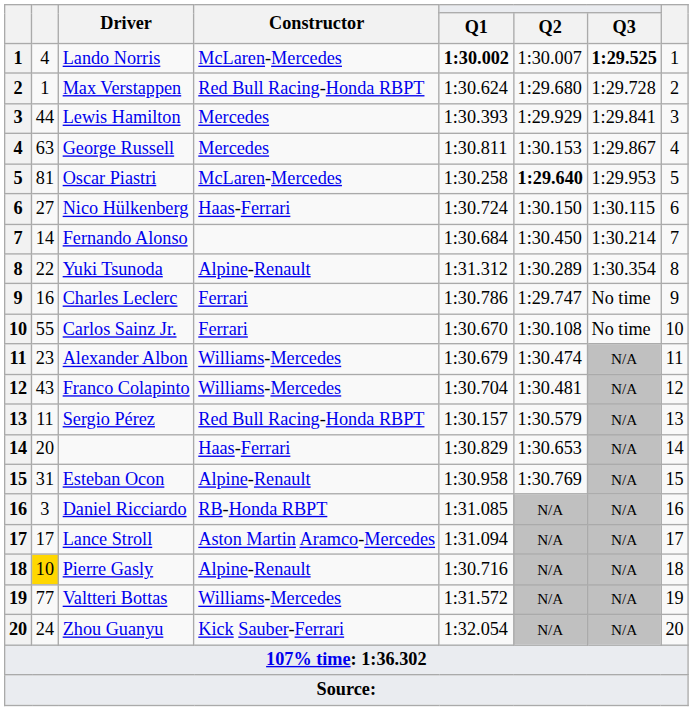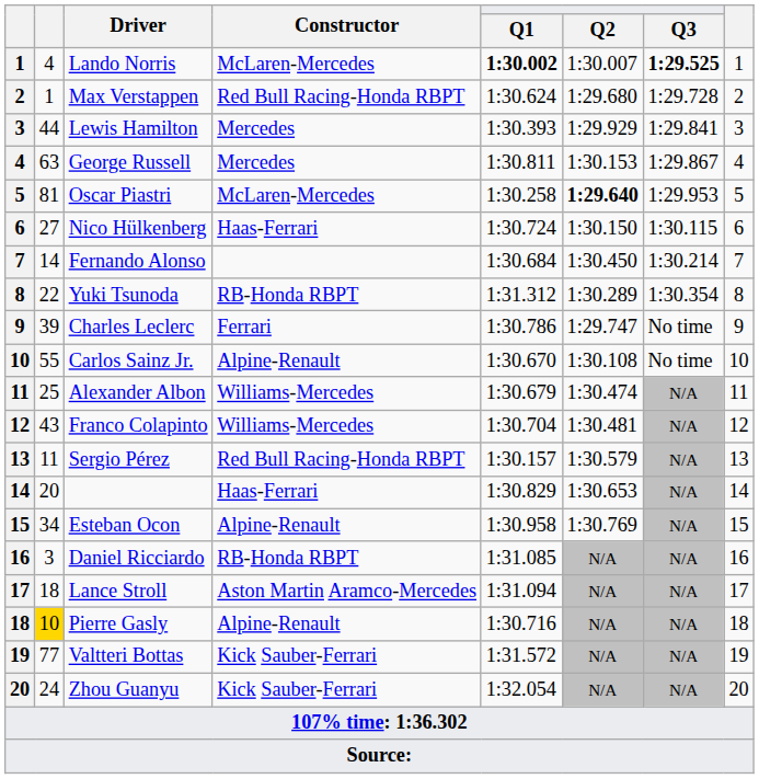 <table class="wikitable sortable" style="font-size: 85%;">
 <tr>
 <th rowspan="2"></th>
 <th rowspan="2"></th>
 <th rowspan="2">Driver</th>
 <th rowspan="2">Constructor</th>
 <th colspan="3" style="background:#eaecf0; text-align:center;"></th>
 <th rowspan="2"></th>
 </tr>
 <tr>
 <th scope="col">Q1</th>
 <th scope="col">Q2</th>
 <th scope="col">Q3</th>
 </tr>
 <tr>
 <th scope="row">1</th>
 <td align="center">4</td>
 <td data-sort-value="nor"> <a href='#'>Lando Norris</a></td>
 <td><a href='#'>McLaren</a>-<a href='#'>Mercedes</a></td>
 <td><strong>1:30.002</strong></td>
 <td>1:30.007</td>
 <td><strong>1:29.525</strong></td>
 <td align="center">1</td>
 </tr>
 <tr>
 <th scope="row">2</th>
 <td align="center">1</td>
 <td data-sort-value="ver"> <a href='#'>Max Verstappen</a></td>
 <td><a href='#'>Red Bull Racing</a>-<a href='#'>Honda RBPT</a></td>
 <td>1:30.624</td>
 <td>1:29.680</td>
 <td>1:29.728</td>
 <td align="center">2</td>
 </tr>
 <tr>
 <th scope="row">3</th>
 <td align="center">44</td>
 <td data-sort-value="ham"> <a href='#'>Lewis Hamilton</a></td>
 <td><a href='#'>Mercedes</a></td>
 <td>1:30.393</td>
 <td>1:29.929</td>
 <td>1:29.841</td>
 <td align="center">3</td>
 </tr>
 <tr>
 <th scope="row">4</th>
 <td align="center">63</td>
 <td data-sort-value="rus"> <a href='#'>George Russell</a></td>
 <td><a href='#'>Mercedes</a></td>
 <td>1:30.811</td>
 <td>1:30.153</td>
 <td>1:29.867</td>
 <td align="center">4</td>
 </tr>
 <tr>
 <th scope="row">5</th>
 <td align="center">81</td>
 <td data-sort-value="pia"> <a href='#'>Oscar Piastri</a></td>
 <td><a href='#'>McLaren</a>-<a href='#'>Mercedes</a></td>
 <td>1:30.258</td>
 <td><strong>1:29.640</strong></td>
 <td>1:29.953</td>
 <td align="center">5</td>
 </tr>
 <tr>
 <th scope="row">6</th>
 <td align="center">27</td>
 <td data-sort-value="hul"> <a href='#'>Nico Hülkenberg</a></td>
 <td><a href='#'>Haas</a>-<a href='#'>Ferrari</a></td>
 <td>1:30.724</td>
 <td>1:30.150</td>
 <td>1:30.115</td>
 <td align="center">6</td>
 </tr>
 <tr>
 <th scope="row">7</th>
 <td align="center">14</td>
 <td data-sort-value="alo"> <a href='#'>Fernando Alonso</a></td>
 <td></td>
 <td>1:30.684</td>
 <td>1:30.450</td>
 <td>1:30.214</td>
 <td align="center">7</td>
 </tr>
 <tr>
 <th scope="row">8</th>
 <td align="center">22</td>
 <td data-sort-value="tsu"> <a href='#'>Yuki Tsunoda</a></td>
-<td><a href='#'>Alpine</a>-<a href='#'>Renault</a></td>
+<td><a href='#'>RB</a>-<a href='#'>Honda RBPT</a></td>
 <td>1:31.312</td>
 <td>1:30.289</td>
 <td>1:30.354</td>
 <td align="center">8</td>
 </tr>
 <tr>
 <th scope="row">9</th>
-<td align="center">16</td>
+<td align="center">39</td>
 <td data-sort-value="lec"> <a href='#'>Charles Leclerc</a></td>
 <td><a href='#'>Ferrari</a></td>
 <td>1:30.786</td>
 <td>1:29.747</td>
 <td>No time</td>
 <td align="center">9</td>
 </tr>
 <tr>
 <th scope="row">10</th>
 <td align="center">55</td>
 <td data-sort-value="sai"> <a href='#'>Carlos Sainz Jr.</a></td>
-<td><a href='#'>Ferrari</a></td>
+<td><a href='#'>Alpine</a>-<a href='#'>Renault</a></td>
 <td>1:30.670</td>
 <td>1:30.108</td>
 <td>No time</td>
 <td align="center">10</td>
 </tr>
 <tr>
 <th scope="row">11</th>
-<td align="center">23</td>
+<td align="center">25</td>
 <td data-sort-value="alb"> <a href='#'>Alexander Albon</a></td>
 <td><a href='#'>Williams</a>-<a href='#'>Mercedes</a></td>
 <td>1:30.679</td>
 <td>1:30.474</td>
 <td data-sort-value="11" align="center" style="background: silver"><small>N/A</small></td>
 <td align="center">11</td>
 </tr>
 <tr>
 <th scope="row">12</th>
 <td align="center">43</td>
 <td data-sort-value="col"> <a href='#'>Franco Colapinto</a></td>
 <td><a href='#'>Williams</a>-<a href='#'>Mercedes</a></td>
 <td>1:30.704</td>
 <td>1:30.481</td>
 <td data-sort-value="12" align="center" style="background: silver"><small>N/A</small></td>
 <td align="center">12</td>
 </tr>
 <tr>
 <th scope="row">13</th>
 <td align="center">11</td>
 <td data-sort-value="per"> <a href='#'>Sergio Pérez</a></td>
 <td><a href='#'>Red Bull Racing</a>-<a href='#'>Honda RBPT</a></td>
 <td>1:30.157</td>
 <td>1:30.579</td>
 <td data-sort-value="13" align="center" style="background: silver"><small>N/A</small></td>
 <td align="center">13</td>
 </tr>
 <tr>
 <th scope="row">14</th>
 <td align="center">20</td>
 <td data-sort-value="mag"></td>
 <td><a href='#'>Haas</a>-<a href='#'>Ferrari</a></td>
 <td>1:30.829</td>
 <td>1:30.653</td>
 <td data-sort-value="14" align="center" style="background: silver"><small>N/A</small></td>
 <td align="center">14</td>
 </tr>
 <tr>
 <th scope="row">15</th>
-<td align="center">31</td>
+<td align="center">34</td>
 <td data-sort-value="oco"> <a href='#'>Esteban Ocon</a></td>
 <td><a href='#'>Alpine</a>-<a href='#'>Renault</a></td>
 <td>1:30.958</td>
 <td>1:30.769</td>
 <td data-sort-value="15" align="center" style="background: silver"><small>N/A</small></td>
 <td align="center">15</td>
 </tr>
 <tr>
 <th scope="row">16</th>
 <td align="center">3</td>
 <td data-sort-value="ric"> <a href='#'>Daniel Ricciardo</a></td>
 <td><a href='#'>RB</a>-<a href='#'>Honda RBPT</a></td>
 <td>1:31.085</td>
 <td data-sort-value="16" align="center" style="background: silver"><small>N/A</small></td>
 <td data-sort-value="16" align="center" style="background: silver"><small>N/A</small></td>
 <td align="center">16</td>
 </tr>
 <tr>
 <th scope="row">17</th>
-<td align="center">17</td>
+<td align="center">18</td>
 <td data-sort-value="str"> <a href='#'>Lance Stroll</a></td>
 <td><a href='#'>Aston Martin</a> <a href='#'>Aramco</a>-<a href='#'>Mercedes</a></td>
 <td>1:31.094</td>
 <td data-sort-value="17" align="center" style="background: silver"><small>N/A</small></td>
 <td data-sort-value="17" align="center" style="background: silver"><small>N/A</small></td>
 <td align="center">17</td>
 </tr>
 <tr>
 <th scope="row">18</th>
 <td align="center" style="background: gold;">10</td>
 <td data-sort-value="gas"> <a href='#'>Pierre Gasly</a></td>
 <td><a href='#'>Alpine</a>-<a href='#'>Renault</a></td>
 <td>1:30.716</td>
 <td data-sort-value="18" align="center" style="background: silver"><small>N/A</small></td>
 <td data-sort-value="18" align="center" style="background: silver"><small>N/A</small></td>
 <td align="center">18</td>
 </tr>
 <tr>
 <th scope="row">19</th>
 <td align="center">77</td>
 <td data-sort-value="bot"> <a href='#'>Valtteri Bottas</a></td>
-<td><a href='#'>Williams</a>-<a href='#'>Mercedes</a></td>
+<td><a href='#'>Kick</a> <a href='#'>Sauber</a>-<a href='#'>Ferrari</a></td>
 <td>1:31.572</td>
 <td data-sort-value="19" align="center" style="background: silver"><small>N/A</small></td>
 <td data-sort-value="19" align="center" style="background: silver"><small>N/A</small></td>
 <td align="center">19</td>
 </tr>
 <tr>
 <th scope="row">20</th>
 <td align="center">24</td>
 <td data-sort-value="zho"> <a href='#'>Zhou Guanyu</a></td>
 <td><a href='#'>Kick</a> <a href='#'>Sauber</a>-<a href='#'>Ferrari</a></td>
 <td>1:32.054</td>
 <td data-sort-value="20" align="center" style="background: silver"><small>N/A</small></td>
 <td data-sort-value="20" align="center" style="background: silver"><small>N/A</small></td>
 <td align="center">20</td>
 </tr>
 <tr class="sortbottom">
 <td colspan="8" style="background-color:#eaecf0;text-align:center"><strong><a href='#'>107% time</a>: 1:36.302</strong></td>
 </tr>
 <tr class="sortbottom">
 <td colspan="8" style="background-color:#eaecf0;text-align:center"><strong>Source:</strong></td>
 </tr>
 </table>
